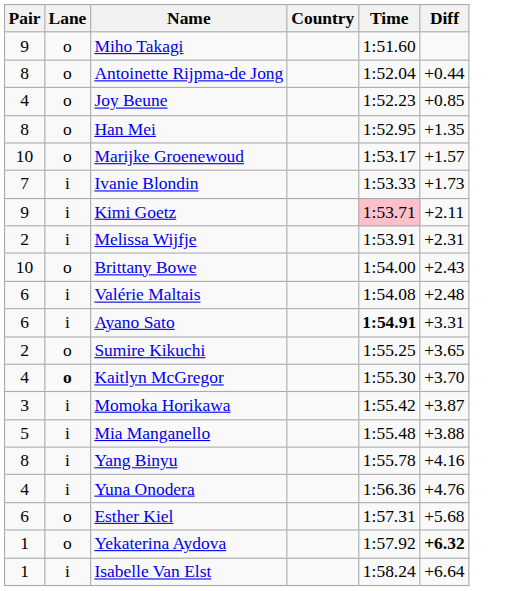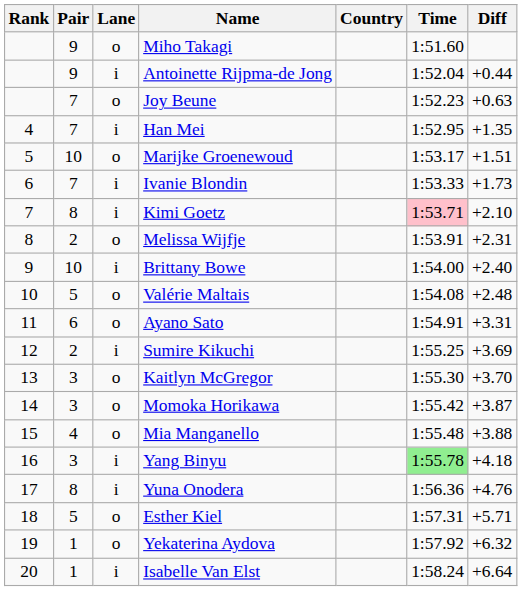 <table class="wikitable sortable" style="text-align:center">
 <tr>
+<th>Rank</th>
 <th>Pair</th>
 <th>Lane</th>
 <th>Name</th>
 <th>Country</th>
 <th>Time</th>
 <th>Diff</th>
 </tr>
 <tr>
+<td></td>
 <td>9</td>
 <td>o</td>
 <td align=left><a href='#'>Miho Takagi</a></td>
 <td align=left></td>
 <td>1:51.60</td>
 <td></td>
 </tr>
 <tr>
-<td>8</td>
-<td>o</td>
+<td></td>
+<td>9</td>
+<td>i</td>
 <td align=left><a href='#'>Antoinette Rijpma-de Jong</a></td>
 <td align=left></td>
 <td>1:52.04</td>
 <td>+0.44</td>
 </tr>
 <tr>
-<td>4</td>
+<td></td>
+<td>7</td>
 <td>o</td>
 <td align=left><a href='#'>Joy Beune</a></td>
 <td align=left></td>
 <td>1:52.23</td>
-<td>+0.85</td>
+<td>+0.63</td>
 </tr>
 <tr>
-<td>8</td>
-<td>o</td>
+<td>4</td>
+<td>7</td>
+<td>i</td>
 <td align=left><a href='#'>Han Mei</a></td>
 <td align=left></td>
 <td>1:52.95</td>
 <td>+1.35</td>
 </tr>
 <tr>
+<td>5</td>
 <td>10</td>
 <td>o</td>
 <td align=left><a href='#'>Marijke Groenewoud</a></td>
 <td align=left></td>
 <td>1:53.17</td>
-<td>+1.57</td>
+<td>+1.51</td>
 </tr>
 <tr>
+<td>6</td>
 <td>7</td>
 <td>i</td>
 <td align=left><a href='#'>Ivanie Blondin</a></td>
 <td align=left></td>
 <td>1:53.33</td>
 <td>+1.73</td>
 </tr>
 <tr>
-<td>9</td>
+<td>7</td>
+<td>8</td>
 <td>i</td>
 <td align=left><a href='#'>Kimi Goetz</a></td>
 <td align=left></td>
 <td style="background: pink;">1:53.71</td>
-<td>+2.11</td>
+<td>+2.10</td>
 </tr>
 <tr>
+<td>8</td>
 <td>2</td>
-<td>i</td>
+<td>o</td>
 <td align=left><a href='#'>Melissa Wijfje</a></td>
 <td align=left></td>
 <td>1:53.91</td>
 <td>+2.31</td>
 </tr>
 <tr>
+<td>9</td>
 <td>10</td>
-<td>o</td>
+<td>i</td>
 <td align=left><a href='#'>Brittany Bowe</a></td>
 <td align=left></td>
 <td>1:54.00</td>
-<td>+2.43</td>
+<td>+2.40</td>
 </tr>
 <tr>
-<td>6</td>
-<td>i</td>
+<td>10</td>
+<td>5</td>
+<td>o</td>
 <td align=left><a href='#'>Valérie Maltais</a></td>
 <td align=left></td>
 <td>1:54.08</td>
 <td>+2.48</td>
 </tr>
 <tr>
+<td>11</td>
 <td>6</td>
-<td>i</td>
+<td>o</td>
 <td align=left><a href='#'>Ayano Sato</a></td>
 <td align=left></td>
-<td><strong>1:54.91</strong></td>
+<td>1:54.91</td>
 <td>+3.31</td>
 </tr>
 <tr>
+<td>12</td>
 <td>2</td>
-<td>o</td>
+<td>i</td>
 <td align=left><a href='#'>Sumire Kikuchi</a></td>
 <td align=left></td>
 <td>1:55.25</td>
-<td>+3.65</td>
+<td>+3.69</td>
 </tr>
 <tr>
-<td>4</td>
-<td><strong>o</strong></td>
+<td>13</td>
+<td>3</td>
+<td>o</td>
 <td align=left><a href='#'>Kaitlyn McGregor</a></td>
 <td align=left></td>
 <td>1:55.30</td>
 <td>+3.70</td>
 </tr>
 <tr>
+<td>14</td>
 <td>3</td>
-<td>i</td>
+<td>o</td>
 <td align=left><a href='#'>Momoka Horikawa</a></td>
 <td align=left></td>
 <td>1:55.42</td>
 <td>+3.87</td>
 </tr>
 <tr>
-<td>5</td>
-<td>i</td>
+<td>15</td>
+<td>4</td>
+<td>o</td>
 <td align=left><a href='#'>Mia Manganello</a></td>
 <td align=left></td>
 <td>1:55.48</td>
 <td>+3.88</td>
 </tr>
 <tr>
-<td>8</td>
+<td>16</td>
+<td>3</td>
 <td>i</td>
 <td align=left><a href='#'>Yang Binyu</a></td>
 <td align=left></td>
-<td>1:55.78</td>
-<td>+4.16</td>
+<td style="background: lightgreen;">1:55.78</td>
+<td>+4.18</td>
 </tr>
 <tr>
-<td>4</td>
+<td>17</td>
+<td>8</td>
 <td>i</td>
 <td align=left><a href='#'>Yuna Onodera</a></td>
 <td align=left></td>
 <td>1:56.36</td>
 <td>+4.76</td>
 </tr>
 <tr>
-<td>6</td>
+<td>18</td>
+<td>5</td>
 <td>o</td>
 <td align=left><a href='#'>Esther Kiel</a></td>
 <td align=left></td>
 <td>1:57.31</td>
-<td>+5.68</td>
+<td>+5.71</td>
 </tr>
 <tr>
+<td>19</td>
 <td>1</td>
 <td>o</td>
 <td align=left><a href='#'>Yekaterina Aydova</a></td>
 <td align=left></td>
 <td>1:57.92</td>
-<td><strong>+6.32</strong></td>
+<td>+6.32</td>
 </tr>
 <tr>
+<td>20</td>
 <td>1</td>
 <td>i</td>
 <td align=left><a href='#'>Isabelle Van Elst</a></td>
 <td align=left></td>
 <td>1:58.24</td>
 <td>+6.64</td>
 </tr>
 </table>
